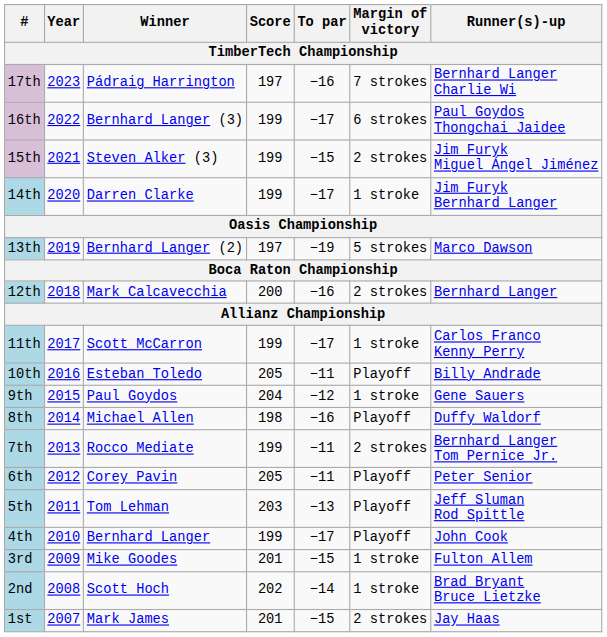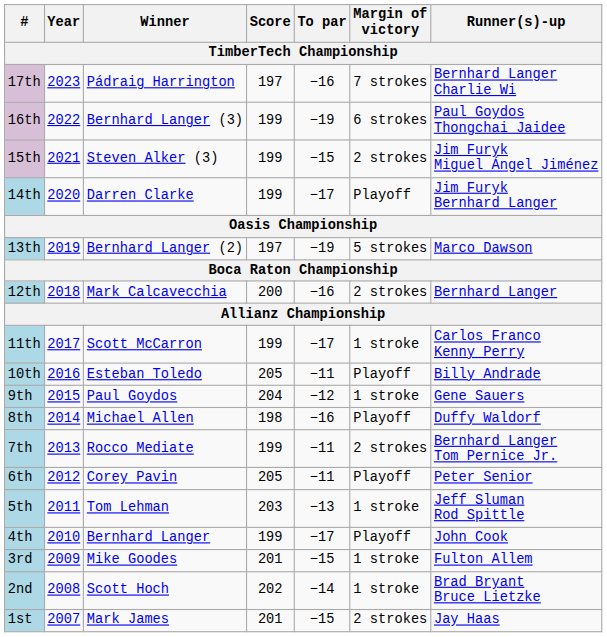 <table class="wikitable" style="font-size:95%">
 <tr>
 <th>#</th>
 <th>Year</th>
 <th>Winner</th>
 <th>Score</th>
 <th>To par</th>
 <th>Margin of<br>victory</th>
 <th>Runner(s)-up</th>
 </tr>
 <tr>
 <th colspan=7>TimberTech Championship</th>
 </tr>
 <tr>
 <td style="background:thistle">17th</td>
 <td><a href='#'>2023</a></td>
 <td> <a href='#'>Pádraig Harrington</a></td>
 <td align=center>197</td>
 <td align=center>−16</td>
 <td>7 strokes</td>
 <td> <a href='#'>Bernhard Langer</a><br> <a href='#'>Charlie Wi</a></td>
 </tr>
 <tr>
 <td style="background:thistle">16th</td>
 <td><a href='#'>2022</a></td>
 <td> <a href='#'>Bernhard Langer</a> (3)</td>
 <td align=center>199</td>
-<td align=center>−17</td>
+<td align=center>−19</td>
 <td>6 strokes</td>
 <td> <a href='#'>Paul Goydos</a><br> <a href='#'>Thongchai Jaidee</a></td>
 </tr>
 <tr>
 <td style="background:thistle">15th</td>
 <td><a href='#'>2021</a></td>
 <td> <a href='#'>Steven Alker</a> (3)</td>
 <td align=center>199</td>
 <td align=center>−15</td>
 <td>2 strokes</td>
 <td> <a href='#'>Jim Furyk</a><br> <a href='#'>Miguel Ángel Jiménez</a></td>
 </tr>
 <tr>
 <td style="background:lightblue">14th</td>
 <td><a href='#'>2020</a></td>
 <td> <a href='#'>Darren Clarke</a></td>
 <td align=center>199</td>
 <td align=center>−17</td>
-<td>1 stroke</td>
+<td>Playoff</td>
 <td> <a href='#'>Jim Furyk</a><br> <a href='#'>Bernhard Langer</a></td>
 </tr>
 <tr>
 <th colspan=7>Oasis Championship</th>
 </tr>
 <tr>
 <td style="background:lightblue">13th</td>
 <td><a href='#'>2019</a></td>
 <td> <a href='#'>Bernhard Langer</a> (2)</td>
 <td align=center>197</td>
 <td align=center>−19</td>
 <td>5 strokes</td>
 <td> <a href='#'>Marco Dawson</a></td>
 </tr>
 <tr>
 <th colspan=7>Boca Raton Championship</th>
 </tr>
 <tr>
 <td style="background:lightblue">12th</td>
 <td><a href='#'>2018</a></td>
 <td> <a href='#'>Mark Calcavecchia</a></td>
 <td align=center>200</td>
 <td align=center>−16</td>
 <td>2 strokes</td>
 <td> <a href='#'>Bernhard Langer</a></td>
 </tr>
 <tr>
 <th colspan=7>Allianz Championship</th>
 </tr>
 <tr>
 <td style="background:lightblue">11th</td>
 <td><a href='#'>2017</a></td>
 <td> <a href='#'>Scott McCarron</a></td>
 <td align=center>199</td>
 <td align=center>−17</td>
 <td>1 stroke</td>
 <td> <a href='#'>Carlos Franco</a><br> <a href='#'>Kenny Perry</a></td>
 </tr>
 <tr>
 <td style="background:lightblue">10th</td>
 <td><a href='#'>2016</a></td>
 <td> <a href='#'>Esteban Toledo</a></td>
 <td align=center>205</td>
 <td align=center>−11</td>
 <td>Playoff</td>
 <td> <a href='#'>Billy Andrade</a></td>
 </tr>
 <tr>
 <td style="background:lightblue">9th</td>
 <td><a href='#'>2015</a></td>
 <td> <a href='#'>Paul Goydos</a></td>
 <td align=center>204</td>
 <td align=center>−12</td>
 <td>1 stroke</td>
 <td> <a href='#'>Gene Sauers</a></td>
 </tr>
 <tr>
 <td style="background:lightblue">8th</td>
 <td><a href='#'>2014</a></td>
 <td> <a href='#'>Michael Allen</a></td>
 <td align=center>198</td>
 <td align=center>−16</td>
 <td>Playoff</td>
 <td> <a href='#'>Duffy Waldorf</a></td>
 </tr>
 <tr>
 <td style="background:lightblue">7th</td>
 <td><a href='#'>2013</a></td>
 <td> <a href='#'>Rocco Mediate</a></td>
 <td align=center>199</td>
 <td align=center>−11</td>
 <td>2 strokes</td>
 <td> <a href='#'>Bernhard Langer</a><br> <a href='#'>Tom Pernice Jr.</a></td>
 </tr>
 <tr>
 <td style="background:lightblue">6th</td>
 <td><a href='#'>2012</a></td>
 <td> <a href='#'>Corey Pavin</a></td>
 <td align=center>205</td>
 <td align=center>−11</td>
 <td>Playoff</td>
 <td> <a href='#'>Peter Senior</a></td>
 </tr>
 <tr>
 <td style="background:lightblue">5th</td>
 <td><a href='#'>2011</a></td>
 <td> <a href='#'>Tom Lehman</a></td>
 <td align=center>203</td>
 <td align=center>−13</td>
-<td>Playoff</td>
+<td>1 stroke</td>
 <td> <a href='#'>Jeff Sluman</a><br> <a href='#'>Rod Spittle</a></td>
 </tr>
 <tr>
 <td style="background:lightblue">4th</td>
 <td><a href='#'>2010</a></td>
 <td> <a href='#'>Bernhard Langer</a></td>
 <td align=center>199</td>
 <td align=center>−17</td>
 <td>Playoff</td>
 <td> <a href='#'>John Cook</a></td>
 </tr>
 <tr>
 <td style="background:lightblue">3rd</td>
 <td><a href='#'>2009</a></td>
 <td> <a href='#'>Mike Goodes</a></td>
 <td align=center>201</td>
 <td align=center>−15</td>
 <td>1 stroke</td>
 <td> <a href='#'>Fulton Allem</a></td>
 </tr>
 <tr>
 <td style="background:lightblue">2nd</td>
 <td><a href='#'>2008</a></td>
 <td> <a href='#'>Scott Hoch</a></td>
 <td align=center>202</td>
 <td align=center>−14</td>
 <td>1 stroke</td>
 <td> <a href='#'>Brad Bryant</a><br> <a href='#'>Bruce Lietzke</a></td>
 </tr>
 <tr>
 <td style="background:lightblue">1st</td>
 <td><a href='#'>2007</a></td>
 <td> <a href='#'>Mark James</a></td>
 <td align=center>201</td>
 <td align=center>−15</td>
 <td>2 strokes</td>
 <td> <a href='#'>Jay Haas</a></td>
 </tr>
 </table>
